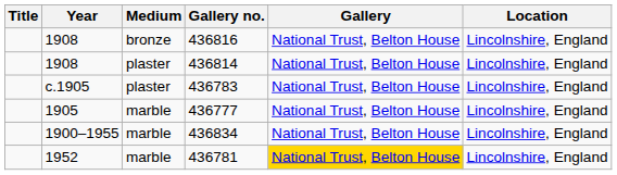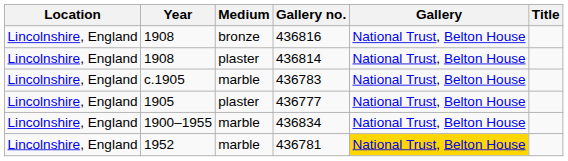 <table class="wikitable">
 <tr>
-<th>Title</th>
+<th>Location</th>
 <th>Year</th>
 <th>Medium</th>
 <th>Gallery no.</th>
 <th>Gallery</th>
-<th>Location</th>
+<th>Title</th>
 </tr>
 <tr>
-<td><em></em></td>
+<td><a href='#'>Lincolnshire</a>, England</td>
 <td>1908</td>
 <td>bronze</td>
 <td>436816</td>
 <td><a href='#'>National Trust</a>, <a href='#'>Belton House</a></td>
-<td><a href='#'>Lincolnshire</a>, England</td>
+<td><em></em></td>
 </tr>
 <tr>
-<td><em></em></td>
+<td><a href='#'>Lincolnshire</a>, England</td>
 <td>1908</td>
 <td>plaster</td>
 <td>436814</td>
 <td><a href='#'>National Trust</a>, <a href='#'>Belton House</a></td>
-<td><a href='#'>Lincolnshire</a>, England</td>
+<td><em></em></td>
 </tr>
 <tr>
-<td><em></em></td>
+<td><a href='#'>Lincolnshire</a>, England</td>
 <td>c.1905</td>
-<td>plaster</td>
+<td>marble</td>
 <td>436783</td>
 <td><a href='#'>National Trust</a>, <a href='#'>Belton House</a></td>
-<td><a href='#'>Lincolnshire</a>, England</td>
+<td><em></em></td>
 </tr>
 <tr>
-<td><em></em></td>
+<td><a href='#'>Lincolnshire</a>, England</td>
 <td>1905</td>
-<td>marble</td>
+<td>plaster</td>
 <td>436777</td>
 <td><a href='#'>National Trust</a>, <a href='#'>Belton House</a></td>
-<td><a href='#'>Lincolnshire</a>, England</td>
+<td><em></em></td>
 </tr>
 <tr>
-<td><em></em></td>
+<td><a href='#'>Lincolnshire</a>, England</td>
 <td>1900–1955</td>
 <td>marble</td>
 <td>436834</td>
 <td><a href='#'>National Trust</a>, <a href='#'>Belton House</a></td>
-<td><a href='#'>Lincolnshire</a>, England</td>
+<td><em></em></td>
 </tr>
 <tr>
-<td><em></em></td>
+<td><a href='#'>Lincolnshire</a>, England</td>
 <td>1952</td>
 <td>marble</td>
 <td>436781</td>
 <td style="background: gold;"><a href='#'>National Trust</a>, <a href='#'>Belton House</a></td>
-<td><a href='#'>Lincolnshire</a>, England</td>
+<td><em></em></td>
 </tr>
 </table>
